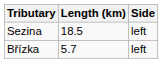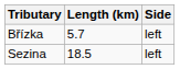 <table class="wikitable">
 <tr>
 <th>Tributary</th>
 <th>Length (km)</th>
 <th>Side</th>
 </tr>
 <tr>
+<td>Břízka</td>
+<td>5.7</td>
+<td>left</td>
+</tr>
+<tr>
 <td>Sezina</td>
 <td>18.5</td>
 <td>left</td>
 </tr>
-<tr>
-<td>Břízka</td>
-<td>5.7</td>
-<td>left</td>
-</tr>
 </table>
